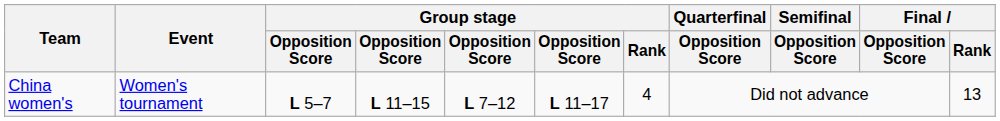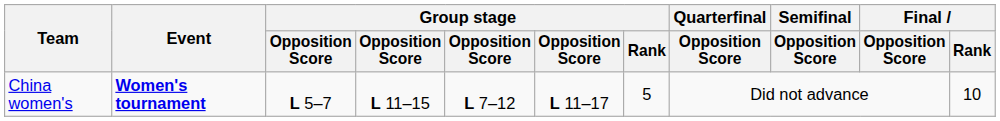 <table class=wikitable style=font-size:90%;text-align:center>
 <tr>
 <th rowspan=2>Team</th>
 <th rowspan=2>Event</th>
 <th colspan=5>Group stage</th>
 <th>Quarterfinal</th>
 <th>Semifinal</th>
 <th colspan=2>Final / </th>
 </tr>
 <tr style=font-size:95%>
 <th>Opposition<br>Score</th>
 <th>Opposition<br>Score</th>
 <th>Opposition<br>Score</th>
 <th>Opposition<br>Score</th>
 <th>Rank</th>
 <th>Opposition<br>Score</th>
 <th>Opposition<br>Score</th>
 <th>Opposition<br>Score</th>
 <th>Rank</th>
 </tr>
 <tr>
 <td align=left><a href='#'>China women's</a></td>
-<td align=left><a href='#'>Women's tournament</a></td>
+<td align=left><strong><a href='#'>Women's tournament</a></strong></td>
 <td><br><strong>L</strong> 5–7</td>
 <td><br><strong>L</strong> 11–15</td>
 <td><br><strong>L</strong> 7–12</td>
 <td><br><strong>L</strong> 11–17</td>
-<td>4</td>
+<td>5</td>
 <td colspan=3>Did not advance</td>
-<td>13</td>
+<td>10</td>
 </tr>
 </table>
